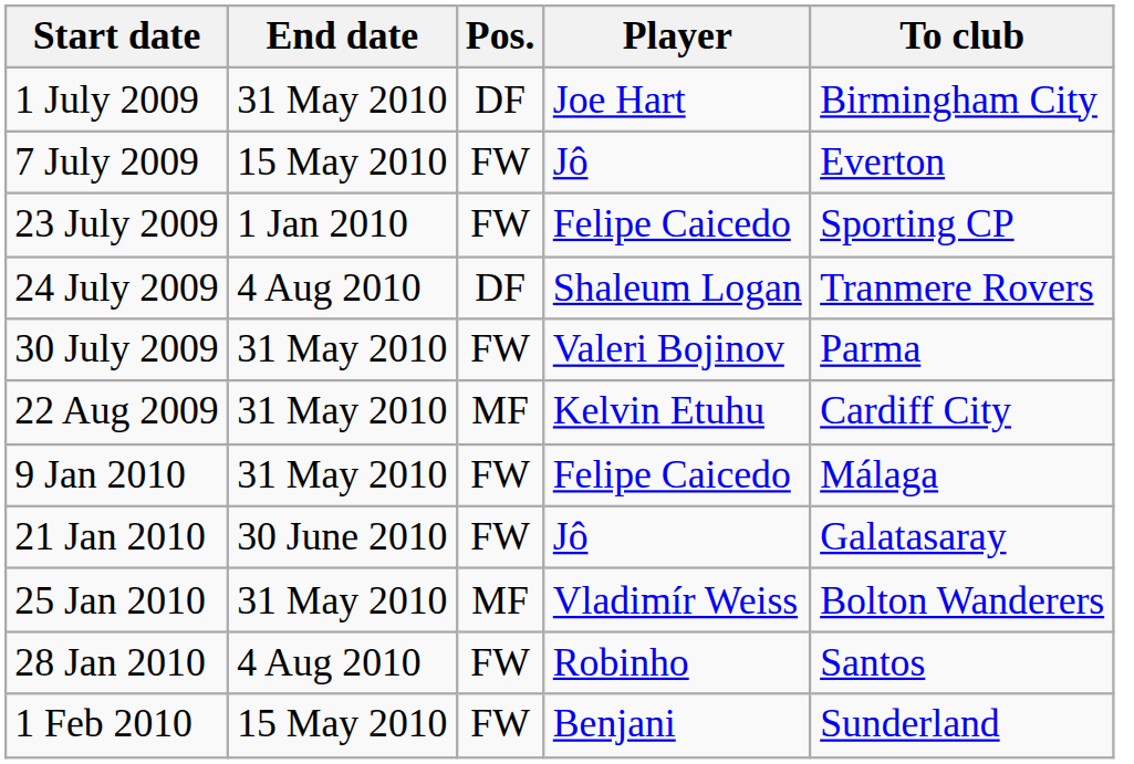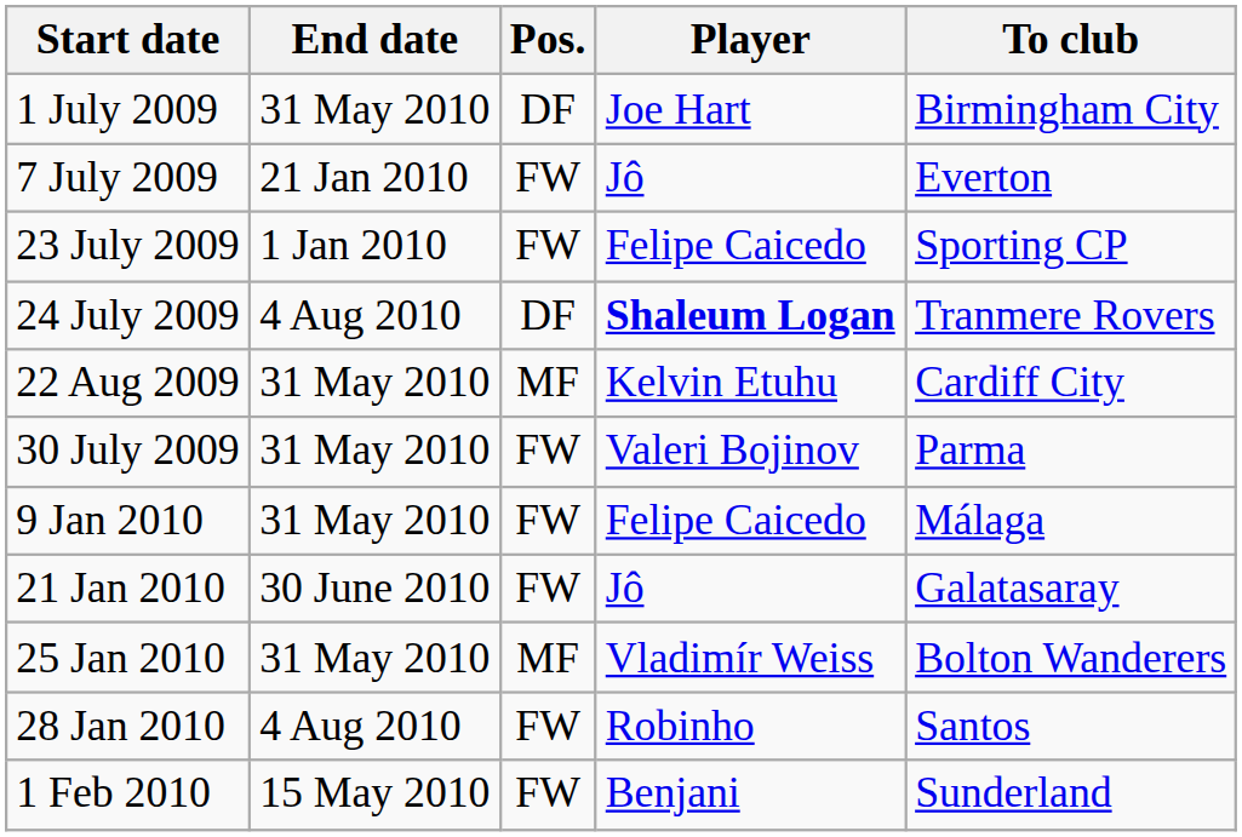 <table class="wikitable">
 <tr>
 <th>Start date</th>
 <th>End date</th>
 <th>Pos.</th>
 <th>Player</th>
 <th>To club</th>
 </tr>
 <tr>
 <td>1 July 2009</td>
 <td>31 May 2010</td>
 <td align="center">DF</td>
 <td> <a href='#'>Joe Hart</a></td>
 <td> <a href='#'>Birmingham City</a></td>
 </tr>
 <tr>
 <td>7 July 2009</td>
-<td>15 May 2010</td>
+<td>21 Jan 2010</td>
 <td align="center">FW</td>
 <td> <a href='#'>Jô</a></td>
 <td> <a href='#'>Everton</a></td>
 </tr>
 <tr>
 <td>23 July 2009</td>
 <td>1 Jan 2010</td>
 <td align="center">FW</td>
 <td> <a href='#'>Felipe Caicedo</a></td>
 <td> <a href='#'>Sporting CP</a></td>
 </tr>
 <tr>
 <td>24 July 2009</td>
 <td>4 Aug 2010</td>
 <td align="center">DF</td>
-<td> <a href='#'>Shaleum Logan</a></td>
+<td><strong> <a href='#'>Shaleum Logan</a></strong></td>
 <td> <a href='#'>Tranmere Rovers</a></td>
+</tr>
+<tr>
+<td>22 Aug 2009</td>
+<td>31 May 2010</td>
+<td align="center">MF</td>
+<td> <a href='#'>Kelvin Etuhu</a></td>
+<td> <a href='#'>Cardiff City</a></td>
 </tr>
 <tr>
 <td>30 July 2009</td>
 <td>31 May 2010</td>
 <td align="center">FW</td>
 <td> <a href='#'>Valeri Bojinov</a></td>
 <td> <a href='#'>Parma</a></td>
-</tr>
-<tr>
-<td>22 Aug 2009</td>
-<td>31 May 2010</td>
-<td align="center">MF</td>
-<td> <a href='#'>Kelvin Etuhu</a></td>
-<td> <a href='#'>Cardiff City</a></td>
 </tr>
 <tr>
 <td>9 Jan 2010</td>
 <td>31 May 2010</td>
 <td align="center">FW</td>
 <td> <a href='#'>Felipe Caicedo</a></td>
 <td> <a href='#'>Málaga</a></td>
 </tr>
 <tr>
 <td>21 Jan 2010</td>
 <td>30 June 2010</td>
 <td align="center">FW</td>
 <td> <a href='#'>Jô</a></td>
 <td> <a href='#'>Galatasaray</a></td>
 </tr>
 <tr>
 <td>25 Jan 2010</td>
 <td>31 May 2010</td>
 <td align="center">MF</td>
 <td> <a href='#'>Vladimír Weiss</a></td>
 <td> <a href='#'>Bolton Wanderers</a></td>
 </tr>
 <tr>
 <td>28 Jan 2010</td>
 <td>4 Aug 2010</td>
 <td align="center">FW</td>
 <td> <a href='#'>Robinho</a></td>
 <td> <a href='#'>Santos</a></td>
 </tr>
 <tr>
 <td>1 Feb 2010</td>
 <td>15 May 2010</td>
 <td align="center">FW</td>
 <td> <a href='#'>Benjani</a></td>
 <td> <a href='#'>Sunderland</a></td>
 </tr>
 </table>
